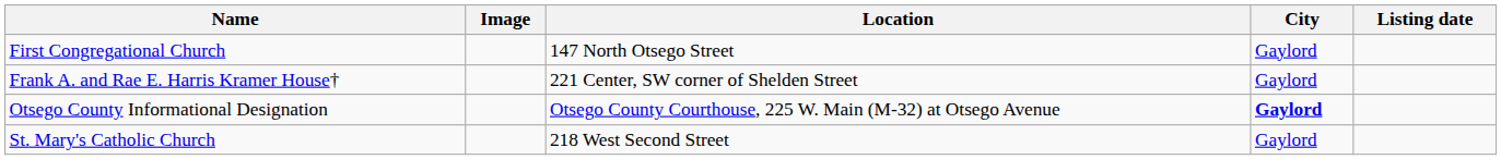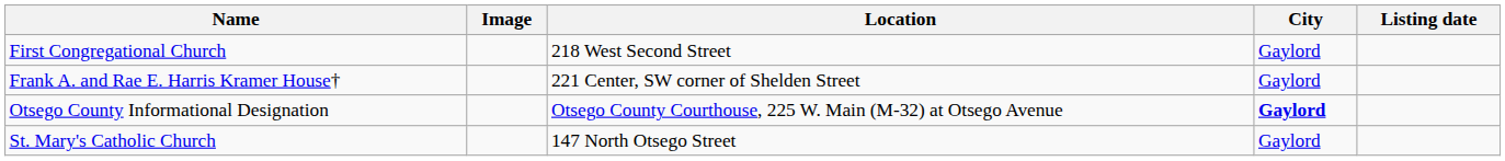 <table class="wikitable sortable" style="width:100%">
 <tr>
 <th>Name</th>
 <th>Image</th>
 <th>Location</th>
 <th>City</th>
 <th>Listing date</th>
 </tr>
 <tr>
 <td><a href='#'>First Congregational Church</a></td>
 <td></td>
-<td>147 North Otsego Street</td>
+<td>218 West Second Street</td>
 <td><a href='#'>Gaylord</a></td>
 <td></td>
 </tr>
 <tr>
 <td><a href='#'>Frank A. and Rae E. Harris Kramer House</a>†</td>
 <td></td>
 <td>221 Center, SW corner of Shelden Street</td>
 <td><a href='#'>Gaylord</a></td>
 <td></td>
 </tr>
 <tr>
 <td><a href='#'>Otsego County</a> Informational Designation</td>
 <td></td>
 <td><a href='#'>Otsego County Courthouse</a>, 225 W. Main (M-32) at Otsego Avenue</td>
 <td><strong><a href='#'>Gaylord</a></strong></td>
 <td></td>
 </tr>
 <tr>
 <td><a href='#'>St. Mary's Catholic Church</a></td>
 <td></td>
-<td>218 West Second Street</td>
+<td>147 North Otsego Street</td>
 <td><a href='#'>Gaylord</a></td>
 <td></td>
 </tr>
 </table>
